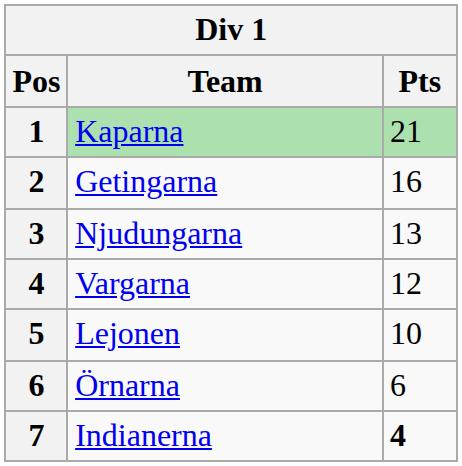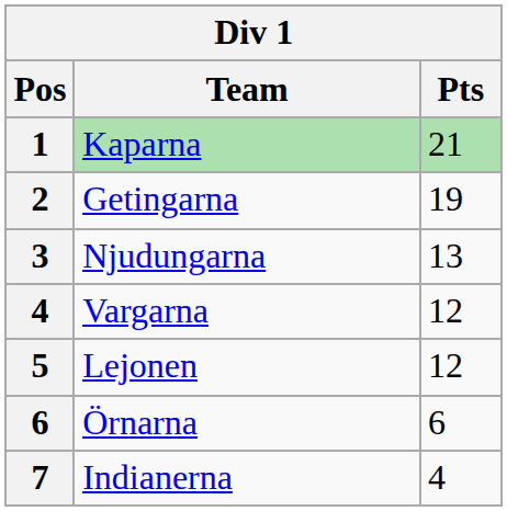 <table class="wikitable">
 <tr>
 <th colspan="3">Div 1</th>
 </tr>
 <tr>
 <th width=20>Pos</th>
 <th width=150>Team</th>
 <th width=30>Pts</th>
 </tr>
 <tr style="background:#ACE1AF;">
 <th>1</th>
 <td><a href='#'>Kaparna</a></td>
 <td>21</td>
 </tr>
 <tr>
 <th>2</th>
 <td><a href='#'>Getingarna</a></td>
-<td>16</td>
+<td>19</td>
 </tr>
 <tr>
 <th>3</th>
 <td><a href='#'>Njudungarna</a></td>
 <td>13</td>
 </tr>
 <tr>
 <th>4</th>
 <td><a href='#'>Vargarna</a></td>
 <td>12</td>
 </tr>
 <tr>
 <th>5</th>
 <td><a href='#'>Lejonen</a></td>
-<td>10</td>
+<td>12</td>
 </tr>
 <tr>
 <th>6</th>
 <td><a href='#'>Örnarna</a></td>
 <td>6</td>
 </tr>
 <tr>
 <th>7</th>
 <td><a href='#'>Indianerna</a></td>
-<td><strong>4</strong></td>
+<td>4</td>
 </tr>
 </table>
